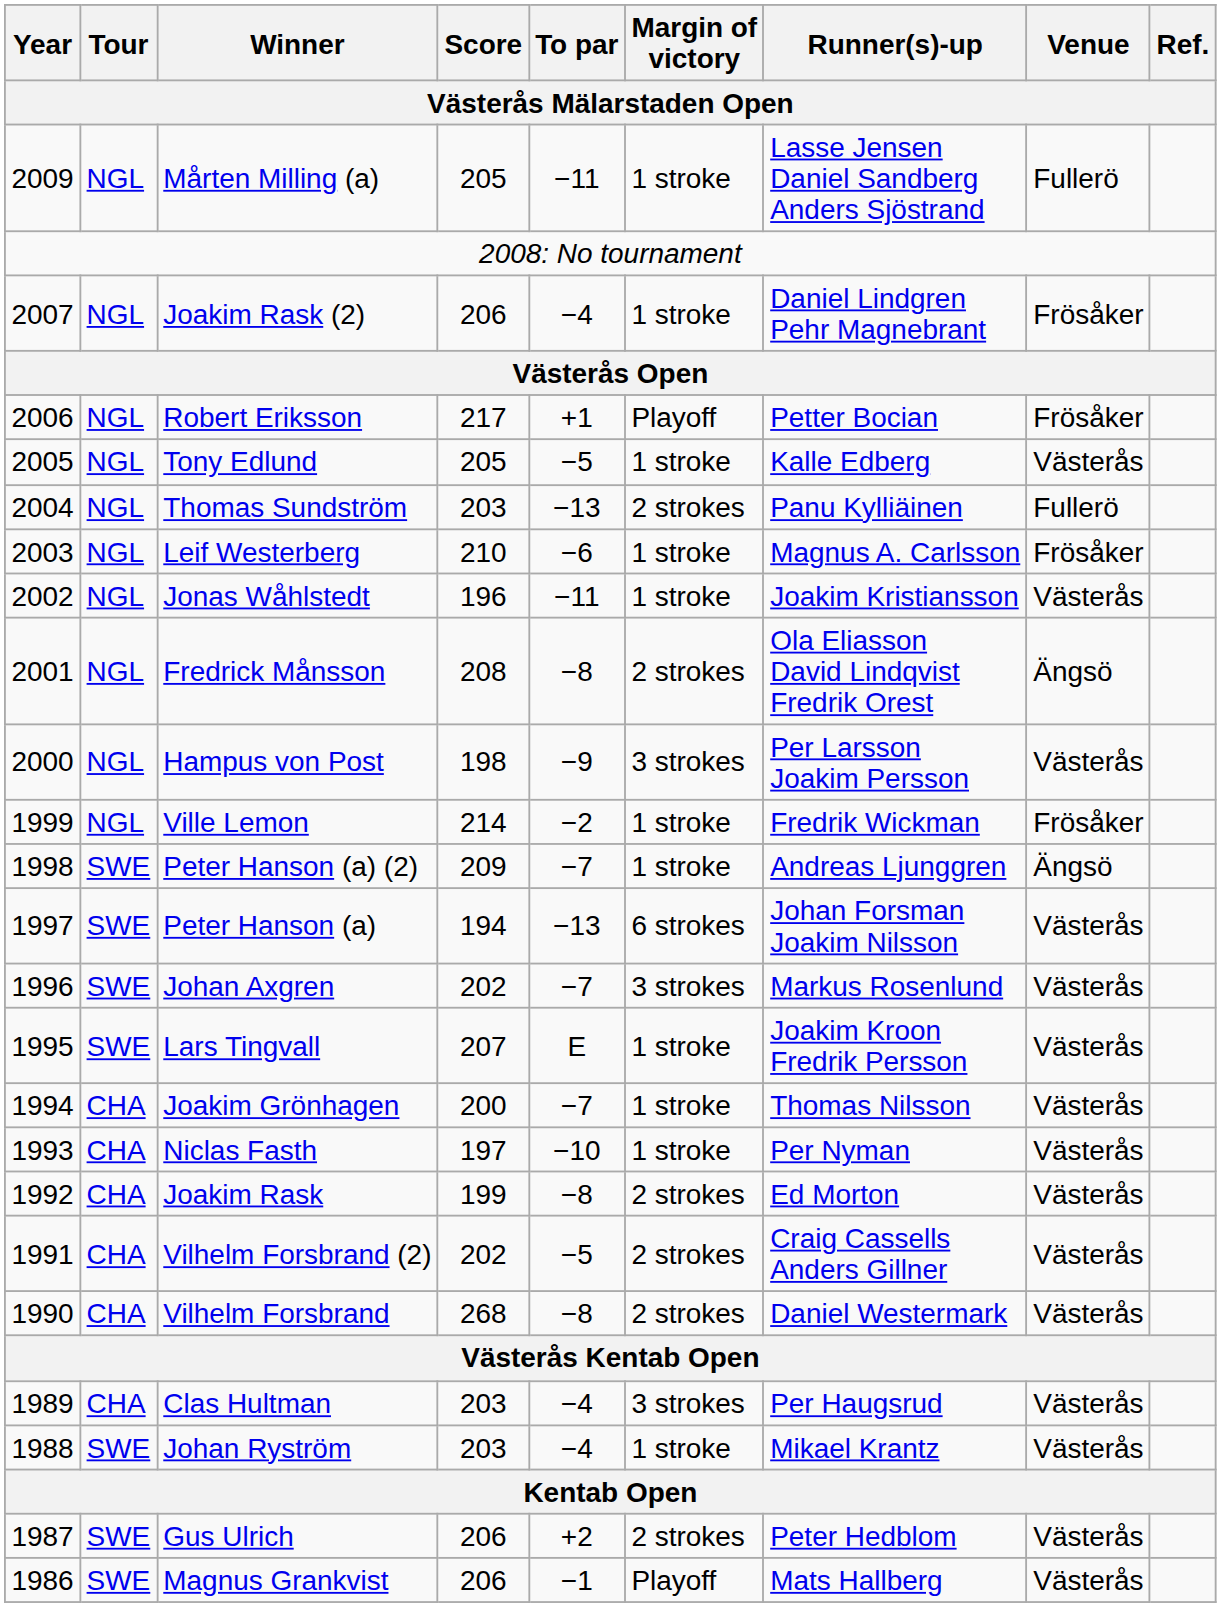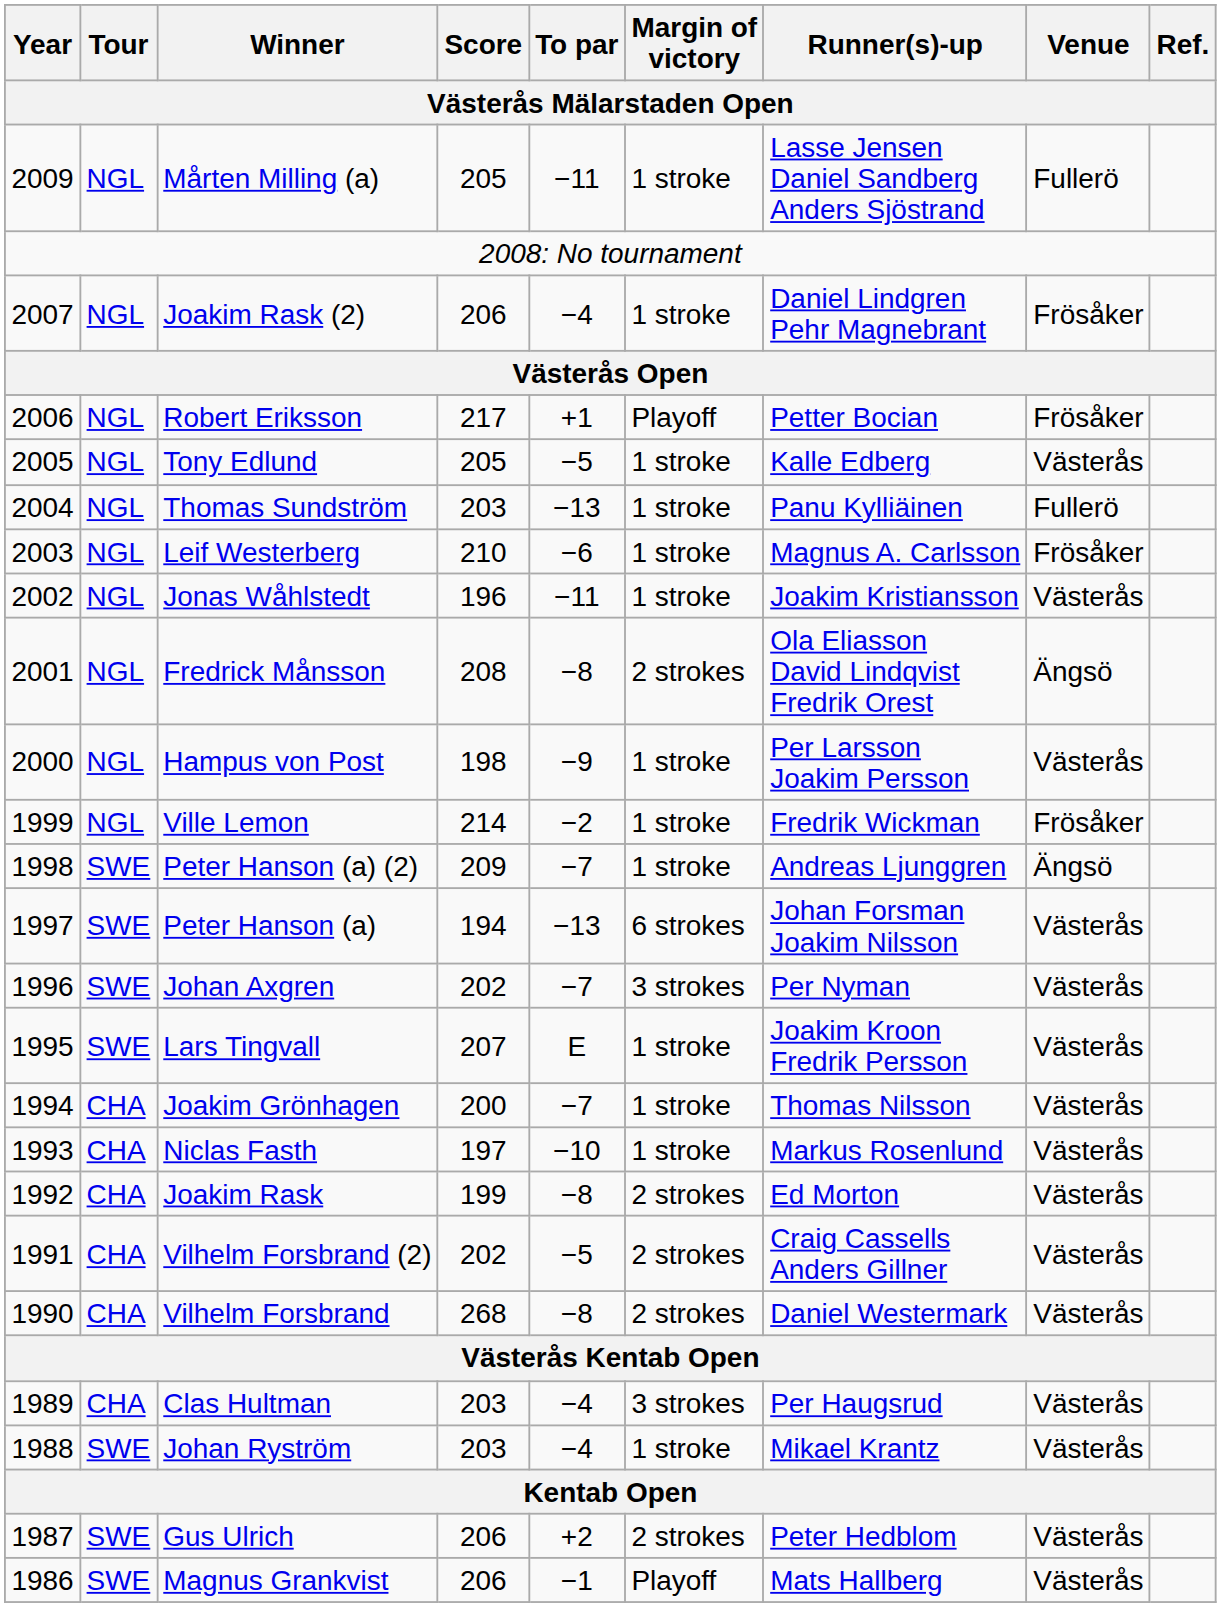 <table class="wikitable" style="font-size:95%">
 <tr>
 <th>Year</th>
 <th>Tour</th>
 <th>Winner</th>
 <th>Score</th>
 <th>To par</th>
 <th>Margin of<br>victory</th>
 <th>Runner(s)-up</th>
 <th>Venue</th>
 <th>Ref.</th>
 </tr>
 <tr>
 <th colspan=9>Västerås Mälarstaden Open</th>
 </tr>
 <tr>
 <td>2009</td>
 <td><a href='#'>NGL</a></td>
 <td> <a href='#'>Mårten Milling</a> (a)</td>
 <td align=center>205</td>
 <td align=center>−11</td>
 <td>1 stroke</td>
 <td> <a href='#'>Lasse Jensen</a><br> <a href='#'>Daniel Sandberg</a><br> <a href='#'>Anders Sjöstrand</a></td>
 <td>Fullerö</td>
 <td></td>
 </tr>
 <tr>
 <td colspan=9 align=center><em>2008: No tournament</em></td>
 </tr>
 <tr>
 <td>2007</td>
 <td><a href='#'>NGL</a></td>
 <td> <a href='#'>Joakim Rask</a> (2)</td>
 <td align=center>206</td>
 <td align=center>−4</td>
 <td>1 stroke</td>
 <td> <a href='#'>Daniel Lindgren</a><br> <a href='#'>Pehr Magnebrant</a></td>
 <td>Frösåker</td>
 <td></td>
 </tr>
 <tr>
 <th colspan=9>Västerås Open</th>
 </tr>
 <tr>
 <td>2006</td>
 <td><a href='#'>NGL</a></td>
 <td> <a href='#'>Robert Eriksson</a></td>
 <td align=center>217</td>
 <td align=center>+1</td>
 <td>Playoff</td>
 <td> <a href='#'>Petter Bocian</a></td>
 <td>Frösåker</td>
 <td></td>
 </tr>
 <tr>
 <td>2005</td>
 <td><a href='#'>NGL</a></td>
 <td> <a href='#'>Tony Edlund</a></td>
 <td align=center>205</td>
 <td align=center>−5</td>
 <td>1 stroke</td>
 <td> <a href='#'>Kalle Edberg</a></td>
 <td>Västerås</td>
 <td></td>
 </tr>
 <tr>
 <td>2004</td>
 <td><a href='#'>NGL</a></td>
 <td> <a href='#'>Thomas Sundström</a></td>
 <td align=center>203</td>
 <td align=center>−13</td>
-<td>2 strokes</td>
+<td>1 stroke</td>
 <td> <a href='#'>Panu Kylliäinen</a></td>
 <td>Fullerö</td>
 <td></td>
 </tr>
 <tr>
 <td>2003</td>
 <td><a href='#'>NGL</a></td>
 <td> <a href='#'>Leif Westerberg</a></td>
 <td align=center>210</td>
 <td align=center>−6</td>
 <td>1 stroke</td>
 <td> <a href='#'>Magnus A. Carlsson</a></td>
 <td>Frösåker</td>
 <td></td>
 </tr>
 <tr>
 <td>2002</td>
 <td><a href='#'>NGL</a></td>
 <td> <a href='#'>Jonas Wåhlstedt</a></td>
 <td align=center>196</td>
 <td align=center>−11</td>
 <td>1 stroke</td>
 <td> <a href='#'>Joakim Kristiansson</a></td>
 <td>Västerås</td>
 <td></td>
 </tr>
 <tr>
 <td>2001</td>
 <td><a href='#'>NGL</a></td>
 <td> <a href='#'>Fredrick Månsson</a></td>
 <td align=center>208</td>
 <td align=center>−8</td>
 <td>2 strokes</td>
 <td> <a href='#'>Ola Eliasson</a><br> <a href='#'>David Lindqvist</a><br> <a href='#'>Fredrik Orest</a></td>
 <td>Ängsö</td>
 <td></td>
 </tr>
 <tr>
 <td>2000</td>
 <td><a href='#'>NGL</a></td>
 <td> <a href='#'>Hampus von Post</a></td>
 <td align=center>198</td>
 <td align=center>−9</td>
-<td>3 strokes</td>
+<td>1 stroke</td>
 <td> <a href='#'>Per Larsson</a><br> <a href='#'>Joakim Persson</a></td>
 <td>Västerås</td>
 <td></td>
 </tr>
 <tr>
 <td>1999</td>
 <td><a href='#'>NGL</a></td>
 <td> <a href='#'>Ville Lemon</a></td>
 <td align=center>214</td>
 <td align=center>−2</td>
 <td>1 stroke</td>
 <td> <a href='#'>Fredrik Wickman</a></td>
 <td>Frösåker</td>
 <td></td>
 </tr>
 <tr>
 <td>1998</td>
 <td><a href='#'>SWE</a></td>
 <td> <a href='#'>Peter Hanson</a> (a) (2)</td>
 <td align=center>209</td>
 <td align=center>−7</td>
 <td>1 stroke</td>
 <td> <a href='#'>Andreas Ljunggren</a></td>
 <td>Ängsö</td>
 <td></td>
 </tr>
 <tr>
 <td>1997</td>
 <td><a href='#'>SWE</a></td>
 <td> <a href='#'>Peter Hanson</a> (a)</td>
 <td align=center>194</td>
 <td align=center>−13</td>
 <td>6 strokes</td>
 <td> <a href='#'>Johan Forsman</a><br> <a href='#'>Joakim Nilsson</a></td>
 <td>Västerås</td>
 <td></td>
 </tr>
 <tr>
 <td>1996</td>
 <td><a href='#'>SWE</a></td>
 <td> <a href='#'>Johan Axgren</a></td>
 <td align=center>202</td>
 <td align=center>−7</td>
 <td>3 strokes</td>
-<td> <a href='#'>Markus Rosenlund</a></td>
+<td> <a href='#'>Per Nyman</a></td>
 <td>Västerås</td>
 <td></td>
 </tr>
 <tr>
 <td>1995</td>
 <td><a href='#'>SWE</a></td>
 <td> <a href='#'>Lars Tingvall</a></td>
 <td align=center>207</td>
 <td align=center>E</td>
 <td>1 stroke</td>
 <td> <a href='#'>Joakim Kroon</a><br> <a href='#'>Fredrik Persson</a></td>
 <td>Västerås</td>
 <td></td>
 </tr>
 <tr>
 <td>1994</td>
 <td><a href='#'>CHA</a></td>
 <td> <a href='#'>Joakim Grönhagen</a></td>
 <td align=center>200</td>
 <td align=center>−7</td>
 <td>1 stroke</td>
 <td> <a href='#'>Thomas Nilsson</a></td>
 <td>Västerås</td>
 <td></td>
 </tr>
 <tr>
 <td>1993</td>
 <td><a href='#'>CHA</a></td>
 <td> <a href='#'>Niclas Fasth</a></td>
 <td align=center>197</td>
 <td align=center>−10</td>
 <td>1 stroke</td>
-<td> <a href='#'>Per Nyman</a></td>
+<td> <a href='#'>Markus Rosenlund</a></td>
 <td>Västerås</td>
 <td></td>
 </tr>
 <tr>
 <td>1992</td>
 <td><a href='#'>CHA</a></td>
 <td> <a href='#'>Joakim Rask</a></td>
 <td align=center>199</td>
 <td align=center>−8</td>
 <td>2 strokes</td>
 <td> <a href='#'>Ed Morton</a></td>
 <td>Västerås</td>
 <td></td>
 </tr>
 <tr>
 <td>1991</td>
 <td><a href='#'>CHA</a></td>
 <td> <a href='#'>Vilhelm Forsbrand</a> (2)</td>
 <td align=center>202</td>
 <td align=center>−5</td>
 <td>2 strokes</td>
 <td> <a href='#'>Craig Cassells</a><br> <a href='#'>Anders Gillner</a></td>
 <td>Västerås</td>
 <td></td>
 </tr>
 <tr>
 <td>1990</td>
 <td><a href='#'>CHA</a></td>
 <td> <a href='#'>Vilhelm Forsbrand</a></td>
 <td align=center>268</td>
 <td align=center>−8</td>
 <td>2 strokes</td>
 <td> <a href='#'>Daniel Westermark</a></td>
 <td>Västerås</td>
 <td></td>
 </tr>
 <tr>
 <th colspan=9>Västerås Kentab Open</th>
 </tr>
 <tr>
 <td>1989</td>
 <td><a href='#'>CHA</a></td>
 <td> <a href='#'>Clas Hultman</a></td>
 <td align=center>203</td>
 <td align=center>−4</td>
 <td>3 strokes</td>
 <td> <a href='#'>Per Haugsrud</a></td>
 <td>Västerås</td>
 <td></td>
 </tr>
 <tr>
 <td>1988</td>
 <td><a href='#'>SWE</a></td>
 <td> <a href='#'>Johan Ryström</a></td>
 <td align=center>203</td>
 <td align=center>−4</td>
 <td>1 stroke</td>
 <td> <a href='#'>Mikael Krantz</a></td>
 <td>Västerås</td>
 <td></td>
 </tr>
 <tr>
 <th colspan=9>Kentab Open</th>
 </tr>
 <tr>
 <td>1987</td>
 <td><a href='#'>SWE</a></td>
 <td> <a href='#'>Gus Ulrich</a></td>
 <td align=center>206</td>
 <td align=center>+2</td>
 <td>2 strokes</td>
 <td> <a href='#'>Peter Hedblom</a></td>
 <td>Västerås</td>
 <td></td>
 </tr>
 <tr>
 <td>1986</td>
 <td><a href='#'>SWE</a></td>
 <td> <a href='#'>Magnus Grankvist</a></td>
 <td align=center>206</td>
 <td align=center>−1</td>
 <td>Playoff</td>
 <td> <a href='#'>Mats Hallberg</a></td>
 <td>Västerås</td>
 <td></td>
 </tr>
 </table>
